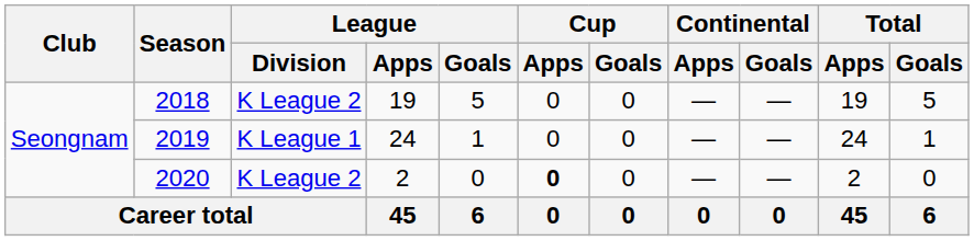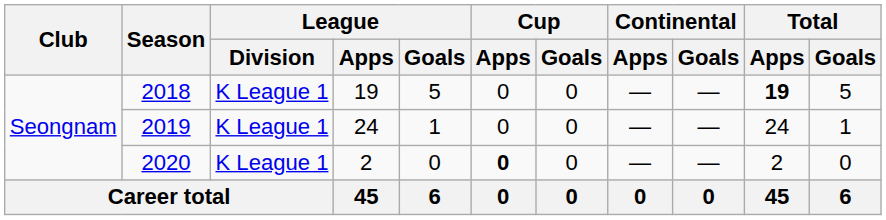 <table class=wikitable style=text-align:center>
 <tr>
 <th rowspan=2>Club</th>
 <th rowspan=2>Season</th>
 <th colspan=3>League</th>
 <th colspan=2>Cup</th>
 <th colspan=2>Continental</th>
 <th colspan=2>Total</th>
 </tr>
 <tr>
 <th>Division</th>
 <th>Apps</th>
 <th>Goals</th>
 <th>Apps</th>
 <th>Goals</th>
 <th>Apps</th>
 <th>Goals</th>
 <th>Apps</th>
 <th>Goals</th>
 </tr>
 <tr>
 <td rowspan=3><a href='#'>Seongnam</a></td>
 <td><a href='#'>2018</a></td>
-<td><a href='#'>K League 2</a></td>
+<td><a href='#'>K League 1</a></td>
 <td>19</td>
 <td>5</td>
 <td>0</td>
 <td>0</td>
 <td>—</td>
 <td>—</td>
-<td>19</td>
+<td><strong>19</strong></td>
 <td>5</td>
 </tr>
 <tr>
 <td><a href='#'>2019</a></td>
 <td><a href='#'>K League 1</a></td>
 <td>24</td>
 <td>1</td>
 <td>0</td>
 <td>0</td>
 <td>—</td>
 <td>—</td>
 <td>24</td>
 <td>1</td>
 </tr>
 <tr>
 <td><a href='#'>2020</a></td>
-<td><a href='#'>K League 2</a></td>
+<td><a href='#'>K League 1</a></td>
 <td>2</td>
 <td>0</td>
 <td><strong>0</strong></td>
 <td>0</td>
 <td>—</td>
 <td>—</td>
 <td>2</td>
 <td>0</td>
 </tr>
 <tr>
 <th colspan=3>Career total</th>
 <th>45</th>
 <th>6</th>
 <th>0</th>
 <th>0</th>
 <th>0</th>
 <th>0</th>
 <th>45</th>
 <th>6</th>
 </tr>
 </table>
